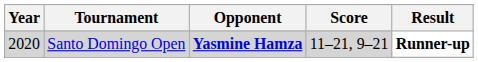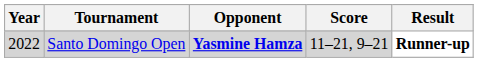 <table class="sortable wikitable" style="font-size: 90%;">
 <tr>
 <th>Year</th>
 <th>Tournament</th>
 <th>Opponent</th>
 <th>Score</th>
 <th>Result</th>
 </tr>
 <tr bgcolor="#D5D5D5">
-<td align="center">2020</td>
+<td align="center">2022</td>
 <td align="left"><a href='#'>Santo Domingo Open</a></td>
 <td align="left"><strong> <a href='#'>Yasmine Hamza</a></strong></td>
 <td align="left">11–21, 9–21</td>
 <td style="text-align:left; background:white"> <strong>Runner-up</strong></td>
 </tr>
 </table>
